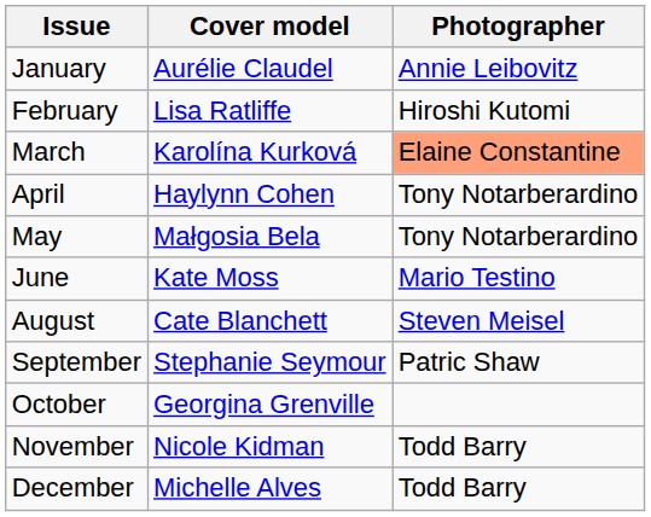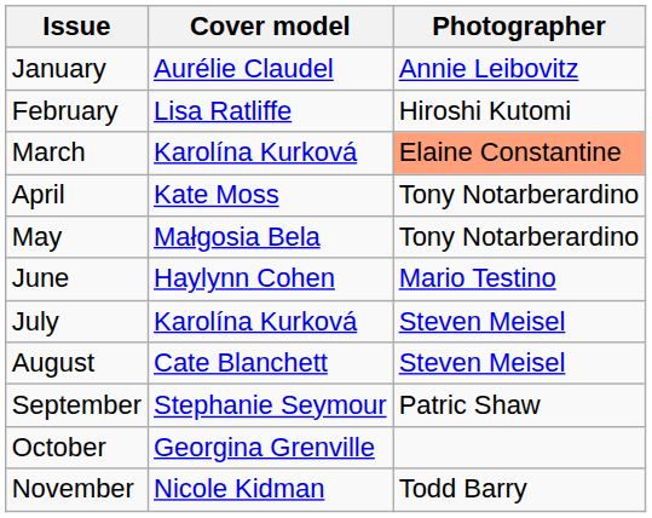 <table class="wikitable">
 <tr>
 <th>Issue</th>
 <th>Cover model</th>
 <th>Photographer</th>
 </tr>
 <tr>
 <td>January</td>
 <td><a href='#'>Aurélie Claudel</a></td>
 <td><a href='#'>Annie Leibovitz</a></td>
 </tr>
 <tr>
 <td>February</td>
 <td><a href='#'>Lisa Ratliffe</a></td>
 <td>Hiroshi Kutomi</td>
 </tr>
 <tr>
 <td>March</td>
 <td><a href='#'>Karolína Kurková</a></td>
 <td style="background: lightsalmon;">Elaine Constantine</td>
 </tr>
 <tr>
 <td>April</td>
-<td><a href='#'>Haylynn Cohen</a></td>
+<td><a href='#'>Kate Moss</a></td>
 <td>Tony Notarberardino</td>
 </tr>
 <tr>
 <td>May</td>
 <td><a href='#'>Małgosia Bela</a></td>
 <td>Tony Notarberardino</td>
 </tr>
 <tr>
 <td>June</td>
-<td><a href='#'>Kate Moss</a></td>
+<td><a href='#'>Haylynn Cohen</a></td>
 <td><a href='#'>Mario Testino</a></td>
+</tr>
+<tr>
+<td>July</td>
+<td><a href='#'>Karolína Kurková</a></td>
+<td><a href='#'>Steven Meisel</a></td>
 </tr>
 <tr>
 <td>August</td>
 <td><a href='#'>Cate Blanchett</a></td>
 <td><a href='#'>Steven Meisel</a></td>
 </tr>
 <tr>
 <td>September</td>
 <td><a href='#'>Stephanie Seymour</a></td>
 <td>Patric Shaw</td>
 </tr>
 <tr>
 <td>October</td>
 <td><a href='#'>Georgina Grenville</a></td>
 <td></td>
 </tr>
 <tr>
 <td>November</td>
 <td><a href='#'>Nicole Kidman</a></td>
 <td>Todd Barry</td>
 </tr>
-<tr>
-<td>December</td>
-<td><a href='#'>Michelle Alves</a></td>
-<td>Todd Barry</td>
-</tr>
 </table>
